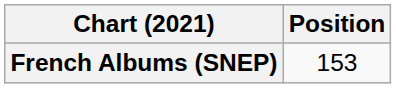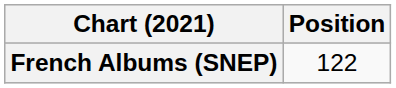 <table class="wikitable plainrowheaders" style="text-align:center">
 <tr>
 <th scope="col">Chart (2021)</th>
 <th scope="col">Position</th>
 </tr>
 <tr>
 <th scope="row">French Albums (SNEP)</th>
-<td>153</td>
+<td>122</td>
 </tr>
 </table>
